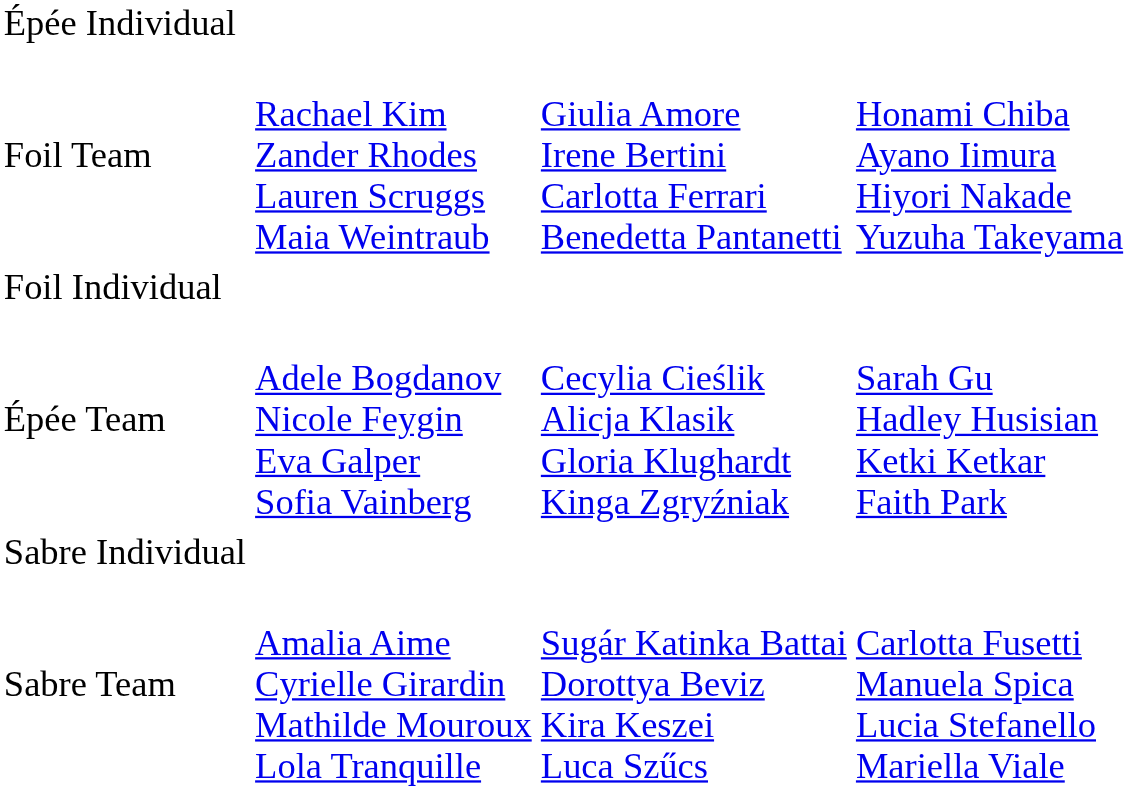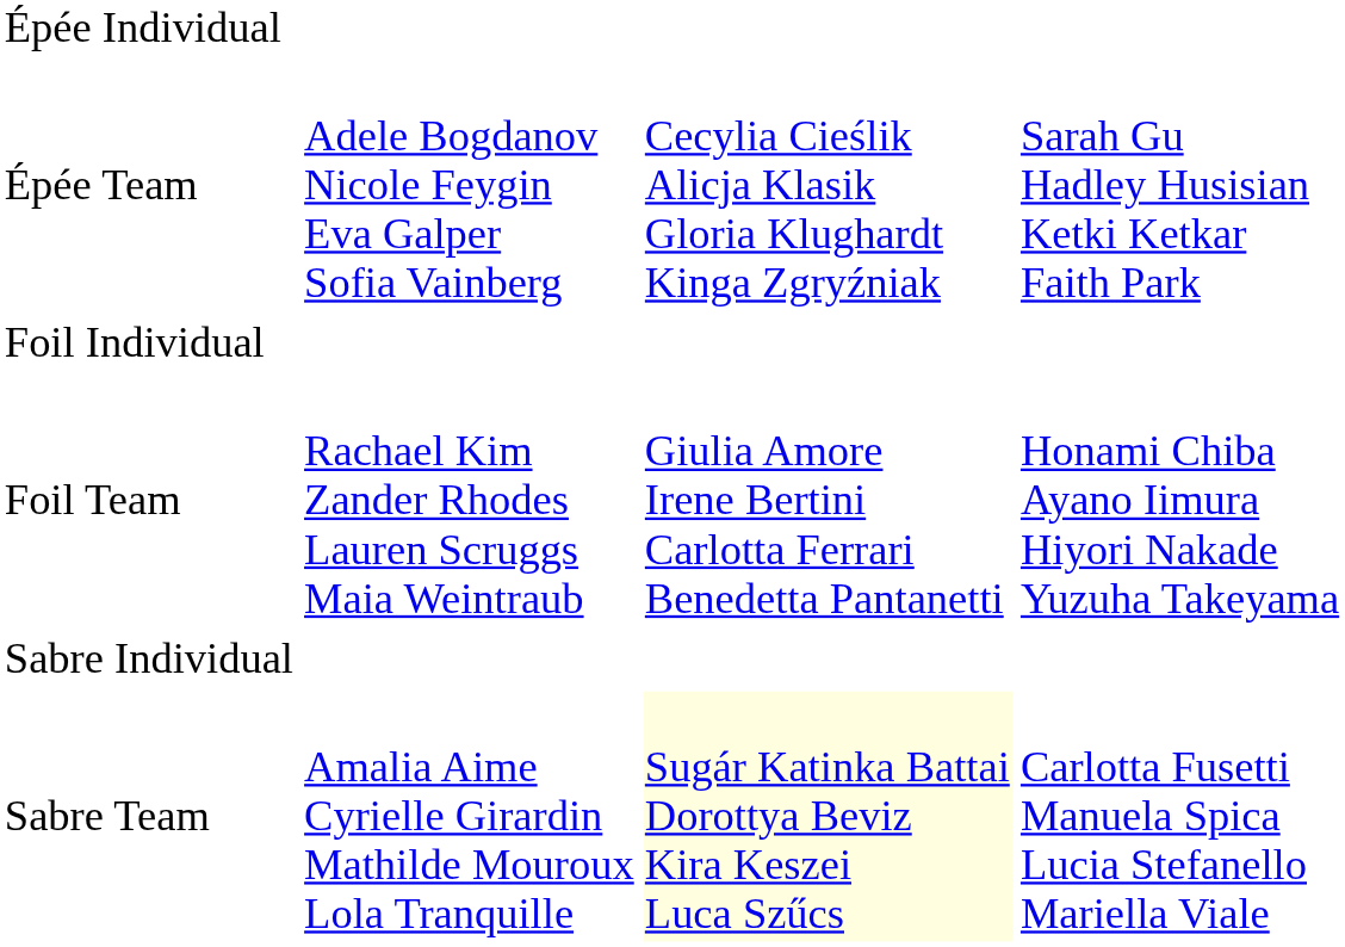 <table>
 <tr>
 <td rowspan="2">Épée Individual</td>
+<td rowspan="2"></td>
+<td rowspan="2"></td>
+<td></td>
+</tr>
+<tr>
+<td></td>
+</tr>
+<tr>
+<td>Épée Team</td>
+<td><br><a href='#'>Adele Bogdanov</a><br><a href='#'>Nicole Feygin</a><br><a href='#'>Eva Galper</a><br><a href='#'>Sofia Vainberg</a></td>
+<td><br><a href='#'>Cecylia Cieślik</a><br><a href='#'>Alicja Klasik</a><br><a href='#'>Gloria Klughardt </a><br><a href='#'>Kinga Zgryźniak</a></td>
+<td><br><a href='#'>Sarah Gu</a><br><a href='#'>Hadley Husisian</a><br><a href='#'>Ketki Ketkar</a><br><a href='#'>Faith Park</a></td>
+</tr>
+<tr>
+<td rowspan="2">Foil Individual</td>
 <td rowspan="2"></td>
 <td rowspan="2"></td>
 <td></td>
 </tr>
 <tr>
 <td></td>
 </tr>
 <tr>
 <td>Foil Team</td>
 <td><br><a href='#'>Rachael Kim</a><br><a href='#'>Zander Rhodes</a><br><a href='#'>Lauren Scruggs</a><br><a href='#'>Maia Weintraub</a></td>
 <td><br><a href='#'>Giulia Amore</a><br><a href='#'>Irene Bertini</a><br><a href='#'>Carlotta Ferrari</a><br><a href='#'>Benedetta Pantanetti</a></td>
 <td><br><a href='#'>Honami Chiba</a><br><a href='#'>Ayano Iimura</a><br><a href='#'>Hiyori Nakade</a><br><a href='#'>Yuzuha Takeyama</a></td>
 </tr>
 <tr>
-<td rowspan="2">Foil Individual</td>
-<td rowspan="2"></td>
-<td rowspan="2"></td>
-<td></td>
-</tr>
-<tr>
-<td></td>
-</tr>
-<tr>
-<td>Épée Team</td>
-<td><br><a href='#'>Adele Bogdanov</a><br><a href='#'>Nicole Feygin</a><br><a href='#'>Eva Galper</a><br><a href='#'>Sofia Vainberg</a></td>
-<td><br><a href='#'>Cecylia Cieślik</a><br><a href='#'>Alicja Klasik</a><br><a href='#'>Gloria Klughardt </a><br><a href='#'>Kinga Zgryźniak</a></td>
-<td><br><a href='#'>Sarah Gu</a><br><a href='#'>Hadley Husisian</a><br><a href='#'>Ketki Ketkar</a><br><a href='#'>Faith Park</a></td>
-</tr>
-<tr>
 <td rowspan="2">Sabre Individual</td>
 <td rowspan="2"></td>
 <td rowspan="2"></td>
 <td></td>
 </tr>
 <tr>
 <td></td>
 </tr>
 <tr>
 <td>Sabre Team</td>
 <td><br><a href='#'>Amalia Aime</a><br><a href='#'>Cyrielle Girardin</a><br><a href='#'>Mathilde Mouroux</a><br><a href='#'>Lola Tranquille</a></td>
-<td><br><a href='#'>Sugár Katinka Battai</a><br><a href='#'>Dorottya Beviz</a><br><a href='#'>Kira Keszei</a><br><a href='#'>Luca Szűcs</a></td>
+<td style="background: lightyellow;"><br><a href='#'>Sugár Katinka Battai</a><br><a href='#'>Dorottya Beviz</a><br><a href='#'>Kira Keszei</a><br><a href='#'>Luca Szűcs</a></td>
 <td><br><a href='#'>Carlotta Fusetti</a><br><a href='#'>Manuela Spica</a><br><a href='#'>Lucia Stefanello</a><br><a href='#'>Mariella Viale</a></td>
 </tr>
 </table>
